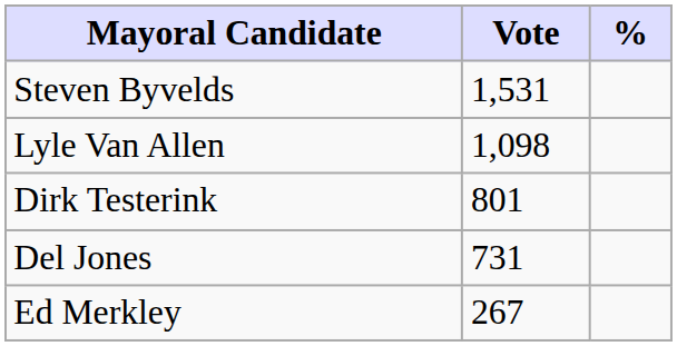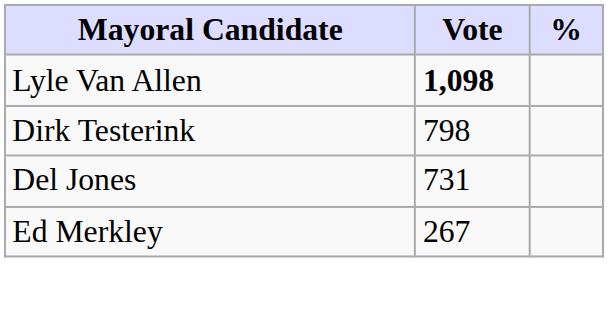 <table class="wikitable">
 <tr>
 <th style="background:#ddf; width:200px;">Mayoral Candidate </th>
 <th style="background:#ddf; width:50px;">Vote</th>
 <th style="background:#ddf; width:30px;">%</th>
 </tr>
 <tr>
-<td>Steven Byvelds</td>
-<td>1,531</td>
-<td></td>
-</tr>
-<tr>
 <td>Lyle Van Allen</td>
-<td>1,098</td>
+<td><strong>1,098</strong></td>
 <td></td>
 </tr>
 <tr>
 <td>Dirk Testerink</td>
-<td>801</td>
+<td>798</td>
 <td></td>
 </tr>
 <tr>
 <td>Del Jones</td>
 <td>731</td>
 <td></td>
 </tr>
 <tr>
 <td>Ed Merkley</td>
 <td>267</td>
 <td></td>
 </tr>
 </table>
